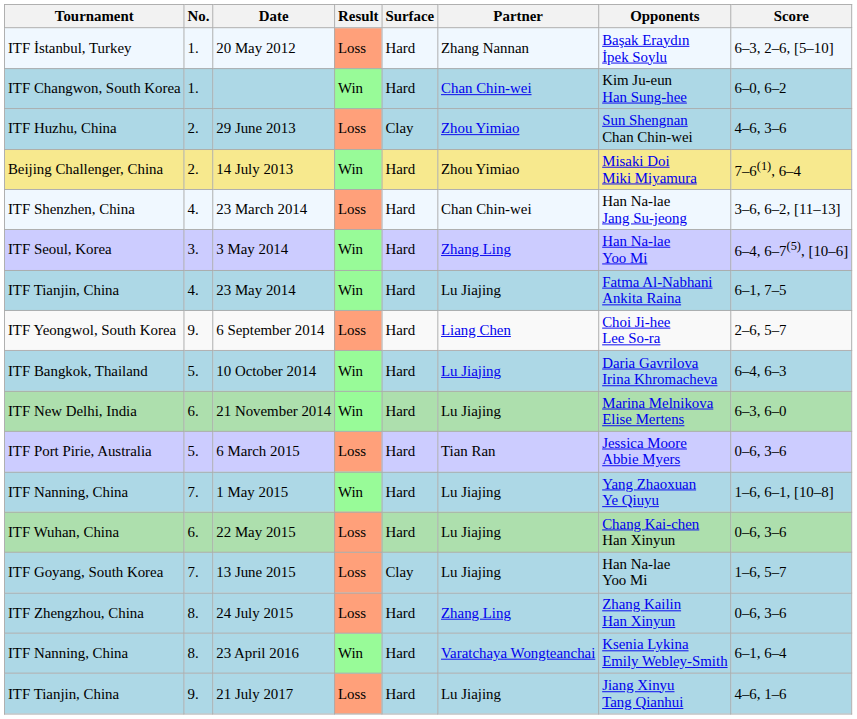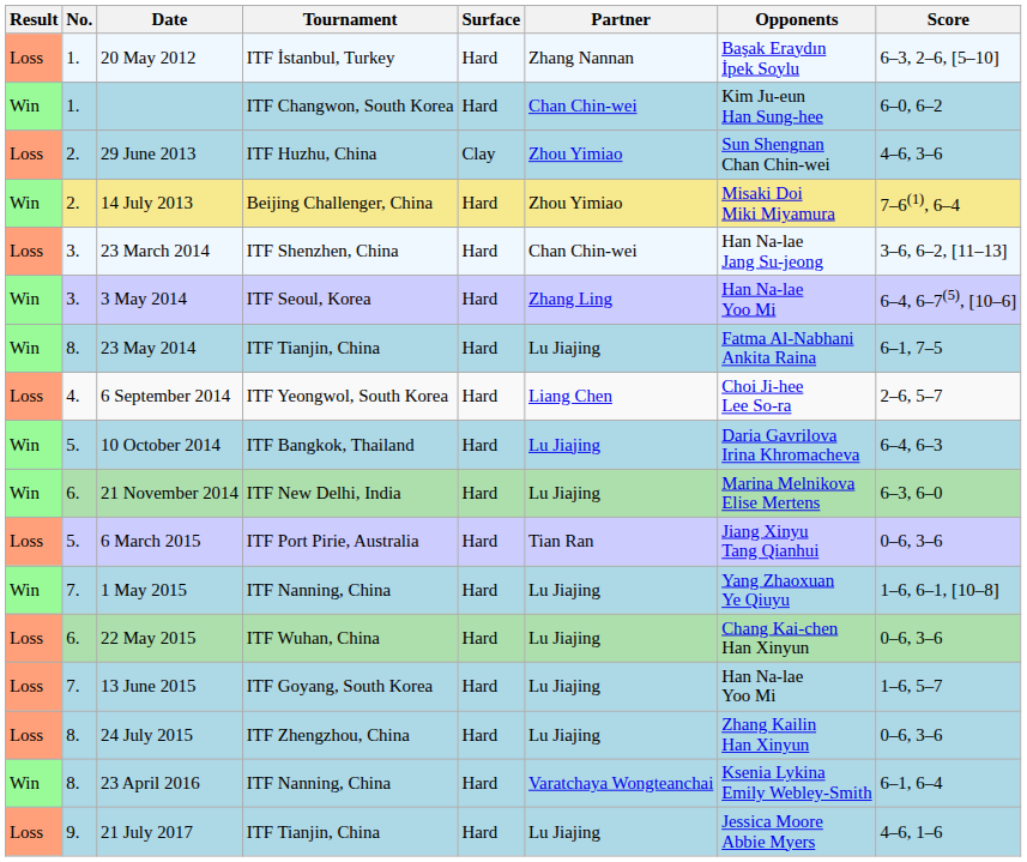 <table class="sortable wikitable">
 <tr>
-<th>Tournament</th>
+<th>Result</th>
 <th>No.</th>
 <th>Date</th>
-<th>Result</th>
+<th>Tournament</th>
 <th>Surface</th>
 <th>Partner</th>
 <th>Opponents</th>
 <th class="unsortable">Score</th>
 </tr>
 <tr style="background:#f0f8ff;">
-<td>ITF İstanbul, Turkey</td>
+<td style="background:#ffa07a;">Loss</td>
 <td>1.</td>
 <td>20 May 2012</td>
-<td style="background:#ffa07a;">Loss</td>
+<td>ITF İstanbul, Turkey</td>
 <td>Hard</td>
 <td> Zhang Nannan</td>
 <td> <a href='#'>Başak Eraydın</a> <br>  <a href='#'>İpek Soylu</a></td>
 <td>6–3, 2–6, [5–10]</td>
 </tr>
 <tr style="background:lightblue;">
-<td>ITF Changwon, South Korea</td>
+<td bgcolor="98FB98">Win</td>
 <td>1.</td>
 <td></td>
-<td bgcolor="98FB98">Win</td>
+<td>ITF Changwon, South Korea</td>
 <td>Hard</td>
 <td> <a href='#'>Chan Chin-wei</a></td>
 <td> Kim Ju-eun <br>  <a href='#'>Han Sung-hee</a></td>
 <td>6–0, 6–2</td>
 </tr>
 <tr style="background:lightblue;">
-<td>ITF Huzhu, China</td>
+<td style="background:#ffa07a;">Loss</td>
 <td>2.</td>
 <td>29 June 2013</td>
-<td style="background:#ffa07a;">Loss</td>
+<td>ITF Huzhu, China</td>
 <td>Clay</td>
 <td> <a href='#'>Zhou Yimiao</a></td>
 <td> <a href='#'>Sun Shengnan</a> <br>  Chan Chin-wei</td>
 <td>4–6, 3–6</td>
 </tr>
 <tr style="background:#f7e98e;">
-<td>Beijing Challenger, China</td>
+<td style="background:#98fb98;">Win</td>
 <td>2.</td>
 <td>14 July 2013</td>
-<td style="background:#98fb98;">Win</td>
+<td>Beijing Challenger, China</td>
 <td>Hard</td>
 <td> Zhou Yimiao</td>
 <td> <a href='#'>Misaki Doi</a> <br>  <a href='#'>Miki Miyamura</a></td>
 <td>7–6<sup>(1)</sup>, 6–4</td>
 </tr>
 <tr style="background:#f0f8ff;">
+<td style="background:#ffa07a;">Loss</td>
+<td>3.</td>
+<td>23 March 2014</td>
 <td>ITF Shenzhen, China</td>
-<td>4.</td>
-<td>23 March 2014</td>
-<td style="background:#ffa07a;">Loss</td>
 <td>Hard</td>
 <td> Chan Chin-wei</td>
 <td> Han Na-lae <br>  <a href='#'>Jang Su-jeong</a></td>
 <td>3–6, 6–2, [11–13]</td>
 </tr>
 <tr style="background:#ccccff;">
-<td>ITF Seoul, Korea</td>
+<td style="background:#98fb98;">Win</td>
 <td>3.</td>
 <td>3 May 2014</td>
-<td style="background:#98fb98;">Win</td>
+<td>ITF Seoul, Korea</td>
 <td>Hard</td>
 <td> <a href='#'>Zhang Ling</a></td>
 <td> <a href='#'>Han Na-lae</a> <br>  <a href='#'>Yoo Mi</a></td>
 <td>6–4, 6–7<sup>(5)</sup>, [10–6]</td>
 </tr>
 <tr style="background:lightblue;">
+<td style="background:#98fb98;">Win</td>
+<td>8.</td>
+<td>23 May 2014</td>
 <td>ITF Tianjin, China</td>
-<td>4.</td>
-<td>23 May 2014</td>
-<td style="background:#98fb98;">Win</td>
 <td>Hard</td>
 <td> Lu Jiajing</td>
 <td> <a href='#'>Fatma Al-Nabhani</a> <br>  <a href='#'>Ankita Raina</a></td>
 <td>6–1, 7–5</td>
 </tr>
 <tr>
+<td style="background:#ffa07a;">Loss</td>
+<td>4.</td>
+<td>6 September 2014</td>
 <td>ITF Yeongwol, South Korea</td>
-<td>9.</td>
-<td>6 September 2014</td>
-<td style="background:#ffa07a;">Loss</td>
 <td>Hard</td>
 <td> <a href='#'>Liang Chen</a></td>
 <td> <a href='#'>Choi Ji-hee</a> <br>  <a href='#'>Lee So-ra</a></td>
 <td>2–6, 5–7</td>
 </tr>
 <tr style="background:lightblue;">
-<td>ITF Bangkok, Thailand</td>
+<td style="background:#98fb98;">Win</td>
 <td>5.</td>
 <td>10 October 2014</td>
-<td style="background:#98fb98;">Win</td>
+<td>ITF Bangkok, Thailand</td>
 <td>Hard</td>
 <td> <a href='#'>Lu Jiajing</a></td>
 <td> <a href='#'>Daria Gavrilova</a> <br>  <a href='#'>Irina Khromacheva</a></td>
 <td>6–4, 6–3</td>
 </tr>
 <tr style="background:#addfad;">
-<td>ITF New Delhi, India</td>
+<td style="background:#98fb98;">Win</td>
 <td>6.</td>
 <td>21 November 2014</td>
-<td style="background:#98fb98;">Win</td>
+<td>ITF New Delhi, India</td>
 <td>Hard</td>
 <td> Lu Jiajing</td>
 <td> <a href='#'>Marina Melnikova</a> <br>  <a href='#'>Elise Mertens</a></td>
 <td>6–3, 6–0</td>
 </tr>
 <tr style="background:#ccccff;">
-<td>ITF Port Pirie, Australia</td>
+<td style="background:#ffa07a;">Loss</td>
 <td>5.</td>
 <td>6 March 2015</td>
-<td style="background:#ffa07a;">Loss</td>
+<td>ITF Port Pirie, Australia</td>
 <td>Hard</td>
 <td> Tian Ran</td>
-<td> <a href='#'>Jessica Moore</a> <br>  <a href='#'>Abbie Myers</a></td>
+<td> <a href='#'>Jiang Xinyu</a> <br>  <a href='#'>Tang Qianhui</a></td>
 <td>0–6, 3–6</td>
 </tr>
 <tr style="background:lightblue;">
-<td>ITF Nanning, China</td>
+<td style="background:#98fb98;">Win</td>
 <td>7.</td>
 <td>1 May 2015</td>
-<td style="background:#98fb98;">Win</td>
+<td>ITF Nanning, China</td>
 <td>Hard</td>
 <td> Lu Jiajing</td>
 <td> <a href='#'>Yang Zhaoxuan</a> <br>  <a href='#'>Ye Qiuyu</a></td>
 <td>1–6, 6–1, [10–8]</td>
 </tr>
 <tr style="background:#addfad;">
-<td>ITF Wuhan, China</td>
+<td style="background:#ffa07a;">Loss</td>
 <td>6.</td>
 <td>22 May 2015</td>
-<td style="background:#ffa07a;">Loss</td>
+<td>ITF Wuhan, China</td>
 <td>Hard</td>
 <td> Lu Jiajing</td>
 <td> <a href='#'>Chang Kai-chen</a> <br>  Han Xinyun</td>
 <td>0–6, 3–6</td>
 </tr>
 <tr style="background:lightblue;">
-<td>ITF Goyang, South Korea</td>
+<td style="background:#ffa07a;">Loss</td>
 <td>7.</td>
 <td>13 June 2015</td>
-<td style="background:#ffa07a;">Loss</td>
-<td>Clay</td>
+<td>ITF Goyang, South Korea</td>
+<td>Hard</td>
 <td> Lu Jiajing</td>
 <td> Han Na-lae <br>  Yoo Mi</td>
 <td>1–6, 5–7</td>
 </tr>
 <tr style="background:lightblue;">
-<td>ITF Zhengzhou, China</td>
+<td style="background:#ffa07a;">Loss</td>
 <td>8.</td>
 <td>24 July 2015</td>
-<td style="background:#ffa07a;">Loss</td>
+<td>ITF Zhengzhou, China</td>
 <td>Hard</td>
-<td> <a href='#'>Zhang Ling</a></td>
+<td> Lu Jiajing</td>
 <td> <a href='#'>Zhang Kailin</a> <br>  <a href='#'>Han Xinyun</a></td>
 <td>0–6, 3–6</td>
 </tr>
 <tr style="background:lightblue;">
-<td>ITF Nanning, China</td>
+<td style="background:#98fb98;">Win</td>
 <td>8.</td>
 <td>23 April 2016</td>
-<td style="background:#98fb98;">Win</td>
+<td>ITF Nanning, China</td>
 <td>Hard</td>
 <td> <a href='#'>Varatchaya Wongteanchai</a></td>
 <td> <a href='#'>Ksenia Lykina</a> <br>  <a href='#'>Emily Webley-Smith</a></td>
 <td>6–1, 6–4</td>
 </tr>
 <tr style="background:lightblue;">
-<td>ITF Tianjin, China</td>
+<td style="background:#ffa07a;">Loss</td>
 <td>9.</td>
 <td>21 July 2017</td>
-<td style="background:#ffa07a;">Loss</td>
+<td>ITF Tianjin, China</td>
 <td>Hard</td>
 <td> Lu Jiajing</td>
-<td> <a href='#'>Jiang Xinyu</a> <br>  <a href='#'>Tang Qianhui</a></td>
+<td> <a href='#'>Jessica Moore</a> <br>  <a href='#'>Abbie Myers</a></td>
 <td>4–6, 1–6</td>
 </tr>
 </table>
